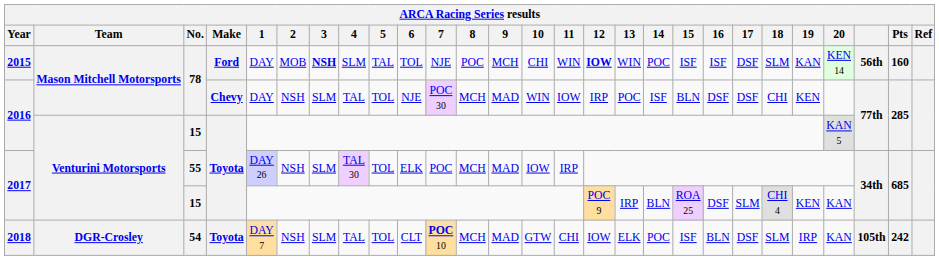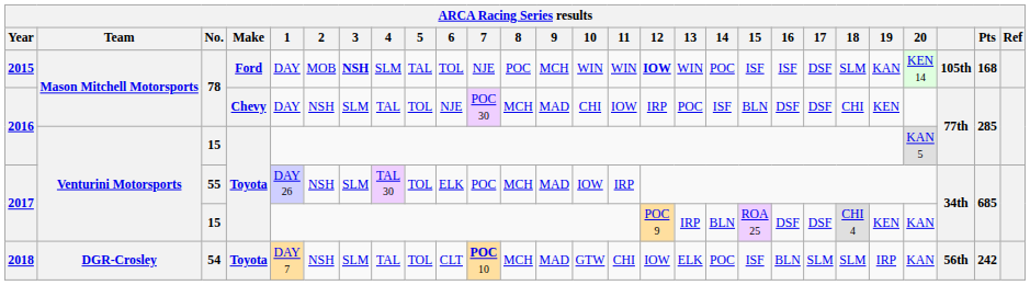 <table class="wikitable" style="text-align:center; font-size:75%">
 <tr>
 <th colspan=27><a href='#'>ARCA Racing Series</a> results</th>
 </tr>
 <tr>
 <th>Year</th>
 <th>Team</th>
 <th>No.</th>
 <th>Make</th>
 <th>1</th>
 <th>2</th>
 <th>3</th>
 <th>4</th>
 <th>5</th>
 <th>6</th>
 <th>7</th>
 <th>8</th>
 <th>9</th>
 <th>10</th>
 <th>11</th>
 <th>12</th>
 <th>13</th>
 <th>14</th>
 <th>15</th>
 <th>16</th>
 <th>17</th>
 <th>18</th>
 <th>19</th>
 <th>20</th>
 <th></th>
 <th>Pts</th>
 <th>Ref</th>
 </tr>
 <tr>
 <th><a href='#'>2015</a></th>
 <th rowspan=2><a href='#'>Mason Mitchell Motorsports</a></th>
 <th rowspan=2>78</th>
 <th><a href='#'>Ford</a></th>
 <td><a href='#'>DAY</a></td>
 <td><a href='#'>MOB</a></td>
 <td><strong><a href='#'>NSH</a></strong></td>
 <td><a href='#'>SLM</a></td>
 <td><a href='#'>TAL</a></td>
 <td><a href='#'>TOL</a></td>
 <td><a href='#'>NJE</a></td>
 <td><a href='#'>POC</a></td>
 <td><a href='#'>MCH</a></td>
-<td><a href='#'>CHI</a></td>
+<td><a href='#'>WIN</a></td>
 <td><a href='#'>WIN</a></td>
 <td><strong><a href='#'>IOW</a></strong></td>
 <td><a href='#'>WIN</a></td>
 <td><a href='#'>POC</a></td>
 <td><a href='#'>ISF</a></td>
 <td><a href='#'>ISF</a></td>
 <td><a href='#'>DSF</a></td>
 <td><a href='#'>SLM</a></td>
 <td><a href='#'>KAN</a></td>
 <td style="background:#DFFFDF;"><a href='#'>KEN</a><br><small>14</small></td>
-<th>56th</th>
-<th>160</th>
+<th>105th</th>
+<th>168</th>
 <th></th>
 </tr>
 <tr>
 <th rowspan=2><a href='#'>2016</a></th>
 <th><a href='#'>Chevy</a></th>
 <td><a href='#'>DAY</a></td>
 <td><a href='#'>NSH</a></td>
 <td><a href='#'>SLM</a></td>
 <td><a href='#'>TAL</a></td>
 <td><a href='#'>TOL</a></td>
 <td><a href='#'>NJE</a></td>
 <td style="background:#EFCFFF;"><a href='#'>POC</a><br><small>30</small></td>
 <td><a href='#'>MCH</a></td>
 <td><a href='#'>MAD</a></td>
-<td><a href='#'>WIN</a></td>
+<td><a href='#'>CHI</a></td>
 <td><a href='#'>IOW</a></td>
 <td><a href='#'>IRP</a></td>
 <td><a href='#'>POC</a></td>
 <td><a href='#'>ISF</a></td>
 <td><a href='#'>BLN</a></td>
 <td><a href='#'>DSF</a></td>
 <td><a href='#'>DSF</a></td>
 <td><a href='#'>CHI</a></td>
 <td><a href='#'>KEN</a></td>
 <td></td>
 <th rowspan=2>77th</th>
 <th rowspan=2>285</th>
 <th rowspan=2></th>
 </tr>
 <tr>
 <th rowspan=3><a href='#'>Venturini Motorsports</a></th>
 <th>15</th>
 <th rowspan=3><a href='#'>Toyota</a></th>
 <td colspan=19></td>
 <td style="background:#DFDFDF;"><a href='#'>KAN</a><br><small>5</small></td>
 </tr>
 <tr>
 <th rowspan=2><a href='#'>2017</a></th>
 <th>55</th>
 <td style="background:#CFCFFF;"><a href='#'>DAY</a><br><small>26</small></td>
 <td><a href='#'>NSH</a></td>
 <td><a href='#'>SLM</a></td>
 <td style="background:#EFCFFF;"><a href='#'>TAL</a><br><small>30</small></td>
 <td><a href='#'>TOL</a></td>
 <td><a href='#'>ELK</a></td>
 <td><a href='#'>POC</a></td>
 <td><a href='#'>MCH</a></td>
 <td><a href='#'>MAD</a></td>
 <td><a href='#'>IOW</a></td>
 <td><a href='#'>IRP</a></td>
 <td colspan=9></td>
 <th rowspan=2>34th</th>
 <th rowspan=2>685</th>
 <th rowspan=2></th>
 </tr>
 <tr>
 <th>15</th>
 <td colspan=11></td>
 <td style="background:#FFDF9F;"><a href='#'>POC</a><br><small>9</small></td>
 <td><a href='#'>IRP</a></td>
 <td><a href='#'>BLN</a></td>
 <td style="background:#EFCFFF;"><a href='#'>ROA</a><br><small>25</small></td>
 <td><a href='#'>DSF</a></td>
-<td><a href='#'>SLM</a></td>
+<td><a href='#'>DSF</a></td>
 <td style="background:#DFDFDF;"><a href='#'>CHI</a><br><small>4</small></td>
 <td><a href='#'>KEN</a></td>
 <td><a href='#'>KAN</a></td>
 </tr>
 <tr>
 <th><a href='#'>2018</a></th>
 <th><a href='#'>DGR-Crosley</a></th>
 <th>54</th>
 <th><a href='#'>Toyota</a></th>
 <td style="background:#FFDF9F;"><a href='#'>DAY</a><br><small>7</small></td>
 <td><a href='#'>NSH</a></td>
 <td><a href='#'>SLM</a></td>
 <td><a href='#'>TAL</a></td>
 <td><a href='#'>TOL</a></td>
 <td><a href='#'>CLT</a></td>
 <td style="background:#FFDF9F;"><strong><a href='#'>POC</a></strong><br><small>10</small></td>
 <td><a href='#'>MCH</a></td>
 <td><a href='#'>MAD</a></td>
 <td><a href='#'>GTW</a></td>
 <td><a href='#'>CHI</a></td>
 <td><a href='#'>IOW</a></td>
 <td><a href='#'>ELK</a></td>
 <td><a href='#'>POC</a></td>
 <td><a href='#'>ISF</a></td>
 <td><a href='#'>BLN</a></td>
-<td><a href='#'>DSF</a></td>
+<td><a href='#'>SLM</a></td>
 <td><a href='#'>SLM</a></td>
 <td><a href='#'>IRP</a></td>
 <td><a href='#'>KAN</a></td>
-<th>105th</th>
+<th>56th</th>
 <th>242</th>
 <th></th>
 </tr>
 </table>
